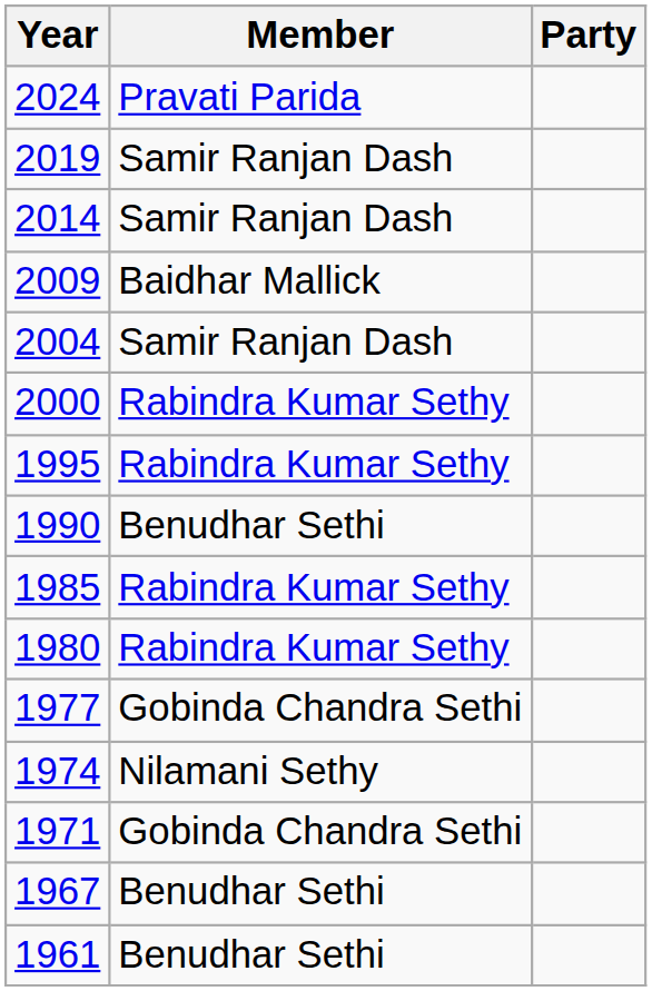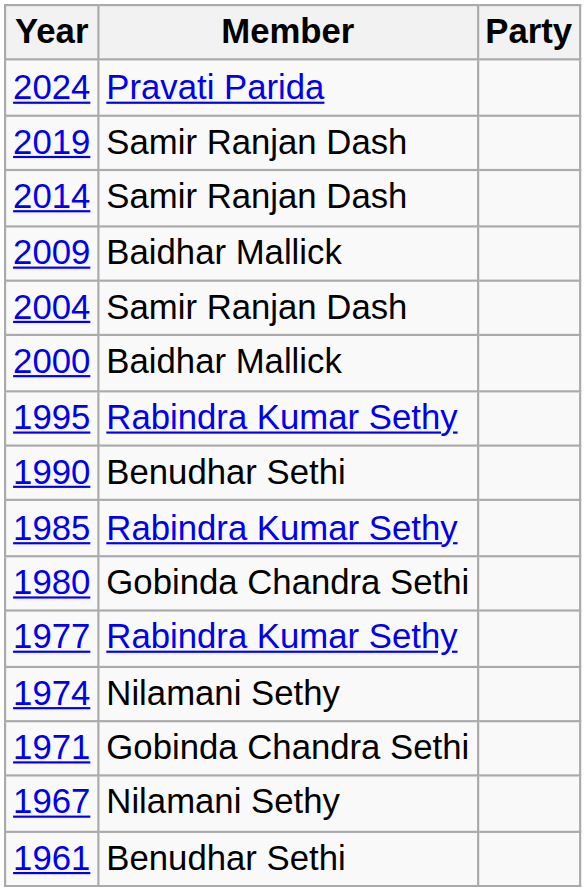 <table class="wikitable sortable">
 <tr>
 <th>Year</th>
 <th>Member</th>
 <th colspan=2>Party</th>
 </tr>
 <tr>
 <td><a href='#'>2024</a></td>
 <td><a href='#'>Pravati Parida</a></td>
 <td></td>
 </tr>
 <tr>
 <td><a href='#'>2019</a></td>
 <td>Samir Ranjan Dash</td>
 <td></td>
 </tr>
 <tr>
 <td><a href='#'>2014</a></td>
 <td>Samir Ranjan Dash</td>
 <td></td>
 </tr>
 <tr>
 <td><a href='#'>2009</a></td>
 <td>Baidhar Mallick</td>
 <td></td>
 </tr>
 <tr>
 <td><a href='#'>2004</a></td>
 <td>Samir Ranjan Dash</td>
 <td></td>
 </tr>
 <tr>
 <td><a href='#'>2000</a></td>
-<td><a href='#'>Rabindra Kumar Sethy</a></td>
+<td>Baidhar Mallick</td>
 <td></td>
 </tr>
 <tr>
 <td><a href='#'>1995</a></td>
 <td><a href='#'>Rabindra Kumar Sethy</a></td>
 <td></td>
 </tr>
 <tr>
 <td><a href='#'>1990</a></td>
 <td>Benudhar Sethi</td>
 <td></td>
 </tr>
 <tr>
 <td><a href='#'>1985</a></td>
 <td><a href='#'>Rabindra Kumar Sethy</a></td>
 <td></td>
 </tr>
 <tr>
 <td><a href='#'>1980</a></td>
-<td><a href='#'>Rabindra Kumar Sethy</a></td>
+<td>Gobinda Chandra Sethi</td>
 <td></td>
 </tr>
 <tr>
 <td><a href='#'>1977</a></td>
-<td>Gobinda Chandra Sethi</td>
+<td><a href='#'>Rabindra Kumar Sethy</a></td>
 <td></td>
 </tr>
 <tr>
 <td><a href='#'>1974</a></td>
 <td>Nilamani Sethy</td>
 <td></td>
 </tr>
 <tr>
 <td><a href='#'>1971</a></td>
 <td>Gobinda Chandra Sethi</td>
 <td></td>
 </tr>
 <tr>
 <td><a href='#'>1967</a></td>
-<td>Benudhar Sethi</td>
+<td>Nilamani Sethy</td>
 <td></td>
 </tr>
 <tr>
 <td><a href='#'>1961</a></td>
 <td>Benudhar Sethi</td>
 <td></td>
 </tr>
 <tr>
 </tr>
 </table>
